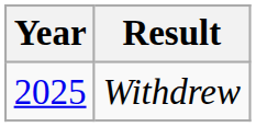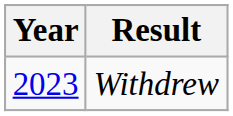 <table class="wikitable">
 <tr>
 <th>Year</th>
 <th>Result</th>
 </tr>
 <tr>
-<td> <a href='#'>2025</a></td>
+<td> <a href='#'>2023</a></td>
 <td><em>Withdrew</em></td>
 </tr>
 </table>
